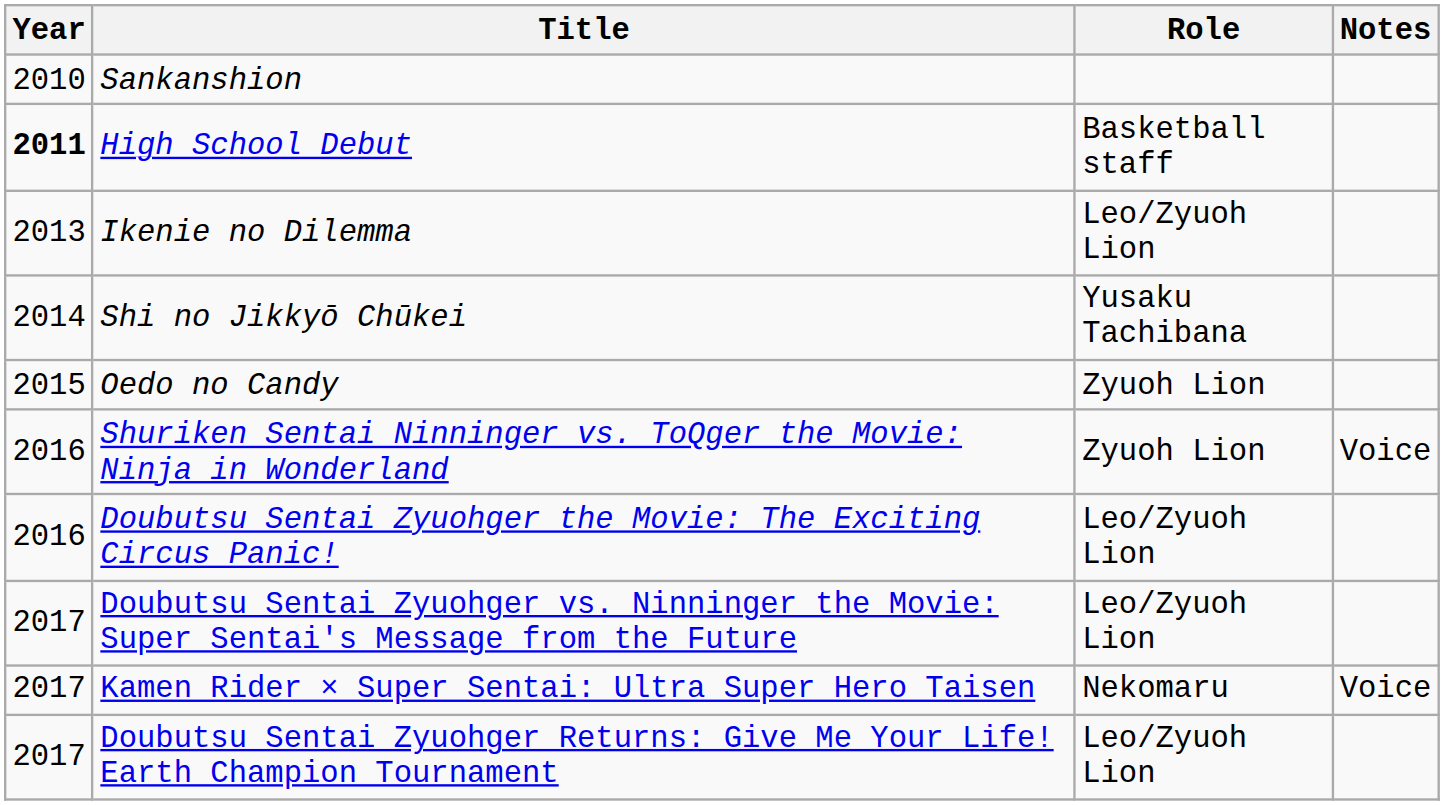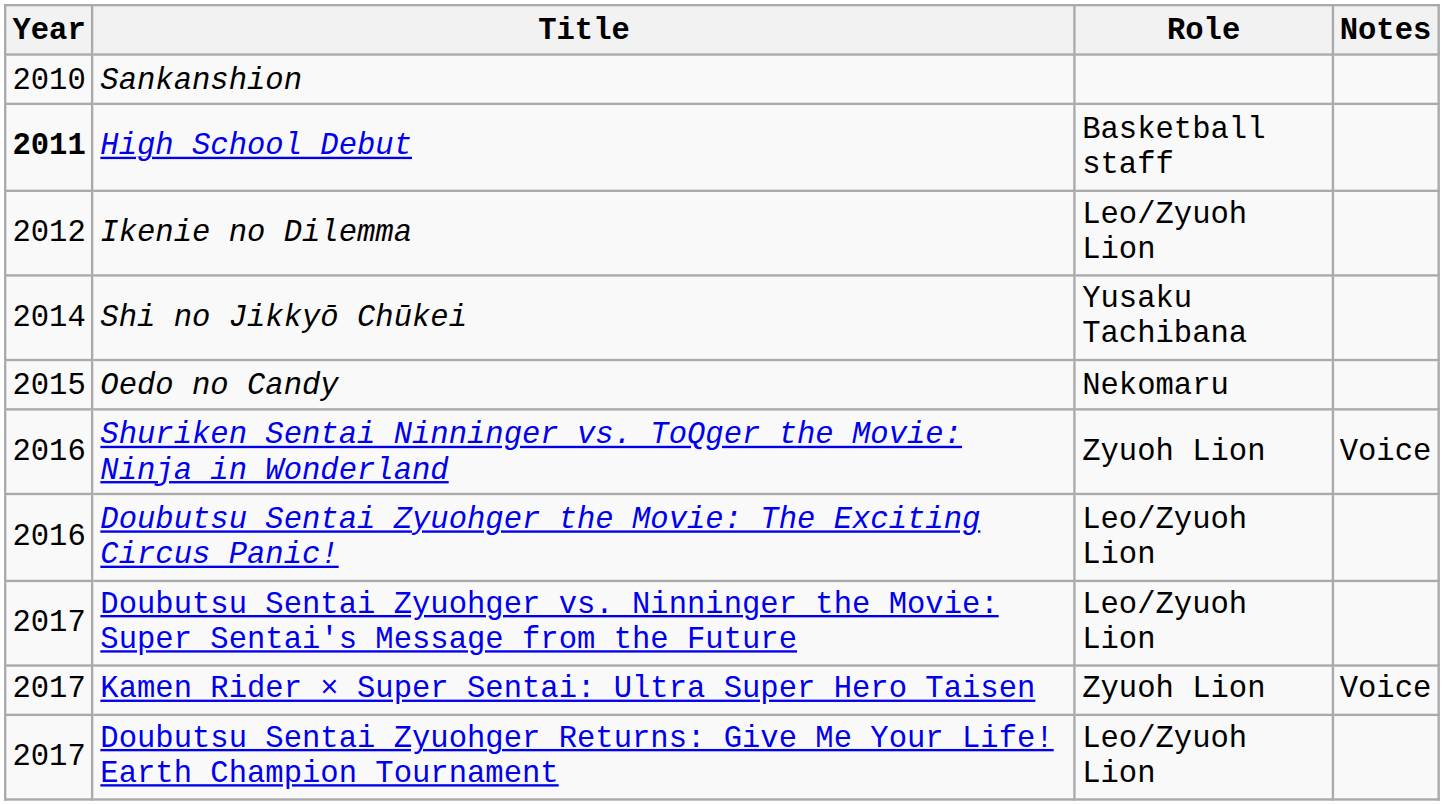 <table class="wikitable">
 <tr>
 <th>Year</th>
 <th>Title</th>
 <th>Role</th>
 <th>Notes</th>
 </tr>
 <tr>
 <td>2010</td>
 <td><em>Sankanshion</em></td>
 <td></td>
 <td></td>
 </tr>
 <tr>
 <td><strong>2011</strong></td>
 <td><em><a href='#'>High School Debut</a></em></td>
 <td>Basketball staff</td>
 <td></td>
 </tr>
 <tr>
-<td>2013</td>
+<td>2012</td>
 <td><em>Ikenie no Dilemma</em></td>
 <td>Leo/Zyuoh Lion</td>
 <td></td>
 </tr>
 <tr>
 <td>2014</td>
 <td><em>Shi no Jikkyō Chūkei</em></td>
 <td>Yusaku Tachibana</td>
 <td></td>
 </tr>
 <tr>
 <td>2015</td>
 <td><em>Oedo no Candy</em></td>
-<td>Zyuoh Lion</td>
+<td>Nekomaru</td>
 <td></td>
 </tr>
 <tr>
 <td>2016</td>
 <td><em><a href='#'>Shuriken Sentai Ninninger vs. ToQger the Movie: Ninja in Wonderland</a></em></td>
 <td>Zyuoh Lion</td>
 <td>Voice</td>
 </tr>
 <tr>
 <td>2016</td>
 <td><em><a href='#'>Doubutsu Sentai Zyuohger the Movie: The Exciting Circus Panic!</a></em></td>
 <td>Leo/Zyuoh Lion</td>
 <td></td>
 </tr>
 <tr>
 <td>2017</td>
 <td><a href='#'>Doubutsu Sentai Zyuohger vs. Ninninger the Movie: Super Sentai's Message from the Future</a></td>
 <td>Leo/Zyuoh Lion</td>
 <td></td>
 </tr>
 <tr>
 <td>2017</td>
 <td><a href='#'>Kamen Rider × Super Sentai: Ultra Super Hero Taisen</a></td>
-<td>Nekomaru</td>
+<td>Zyuoh Lion</td>
 <td>Voice</td>
 </tr>
 <tr>
 <td>2017</td>
 <td><a href='#'>Doubutsu Sentai Zyuohger Returns: Give Me Your Life! Earth Champion Tournament</a></td>
 <td>Leo/Zyuoh Lion</td>
 <td></td>
 </tr>
 </table>
